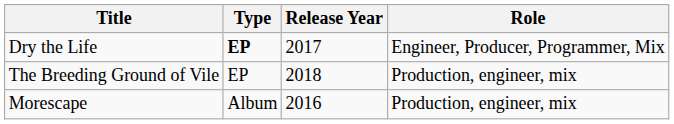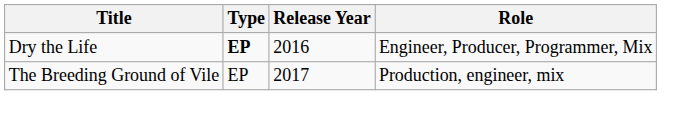 <table class="wikitable sortable">
 <tr>
 <th>Title</th>
 <th>Type</th>
 <th>Release Year</th>
 <th>Role</th>
 </tr>
 <tr>
 <td>Dry the Life</td>
 <td><strong>EP</strong></td>
-<td>2017</td>
+<td>2016</td>
 <td>Engineer, Producer, Programmer, Mix</td>
 </tr>
 <tr>
 <td>The Breeding Ground of Vile</td>
 <td>EP</td>
-<td>2018</td>
-<td>Production, engineer, mix</td>
-</tr>
-<tr>
-<td>Morescape</td>
-<td>Album</td>
-<td>2016</td>
+<td>2017</td>
 <td>Production, engineer, mix</td>
 </tr>
 </table>
